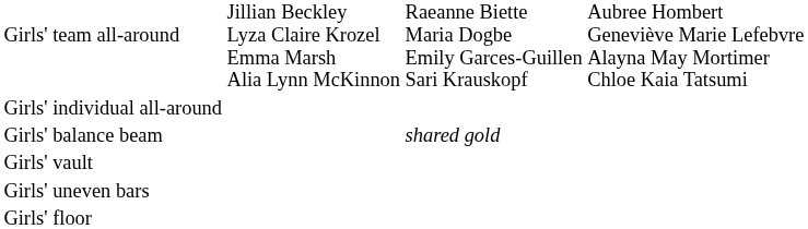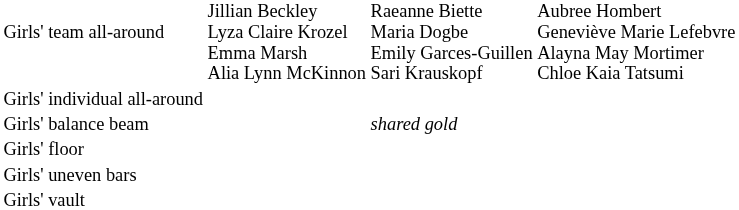 <table>
 <tr>
 <td>Girls' team all-around</td>
 <td nowrap><br>Jillian Beckley<br>Lyza Claire Krozel<br>Emma Marsh<br>Alia Lynn McKinnon</td>
 <td nowrap><br>Raeanne Biette<br>Maria Dogbe<br>Emily Garces-Guillen<br>Sari Krauskopf</td>
 <td nowrap><br>Aubree Hombert<br>Geneviève Marie Lefebvre<br>Alayna May Mortimer<br>Chloe Kaia Tatsumi</td>
 </tr>
 <tr>
 <td>Girls' individual all-around</td>
 <td></td>
 <td></td>
 <td></td>
 </tr>
 <tr>
 <td rowspan=2>Girls' balance beam</td>
 <td></td>
 <td rowspan=2><em>shared gold</em></td>
 <td rowspan=2></td>
 </tr>
 <tr>
 <td></td>
 </tr>
 <tr>
-<td>Girls' vault</td>
+<td>Girls' floor</td>
 <td></td>
-<td></td>
+<td nowrap></td>
 <td></td>
 </tr>
 <tr>
 <td>Girls' uneven bars</td>
 <td></td>
 <td></td>
 <td></td>
 </tr>
 <tr>
-<td>Girls' floor</td>
+<td>Girls' vault</td>
 <td></td>
-<td nowrap></td>
+<td></td>
 <td></td>
 </tr>
 </table>
